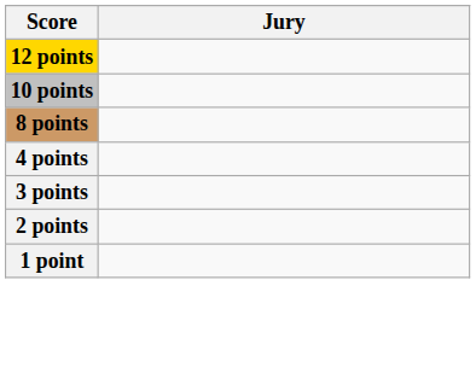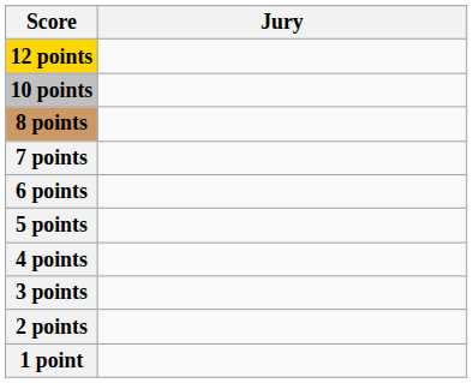 <table class="wikitable">
 <tr>
 </tr>
 <tr>
 <th scope="col" width="20%">Score</th>
 <th scope="col" width="80%">Jury</th>
 </tr>
 <tr>
 <th scope="row" style="background:gold">12 points</th>
 <td></td>
 </tr>
 <tr>
 <th scope="row" style="background:silver">10 points</th>
 <td></td>
 </tr>
 <tr>
 <th scope="row" style="background:#CC9966">8 points</th>
 <td></td>
 </tr>
 <tr>
+<th scope="row">7 points</th>
+<td></td>
+</tr>
+<tr>
+<th scope="row">6 points</th>
+<td></td>
+</tr>
+<tr>
+<th scope="row">5 points</th>
+<td></td>
+</tr>
+<tr>
 <th scope="row">4 points</th>
 <td></td>
 </tr>
 <tr>
 <th scope="row">3 points</th>
 <td></td>
 </tr>
 <tr>
 <th scope="row">2 points</th>
 <td></td>
 </tr>
 <tr>
 <th scope="row">1 point</th>
 <td></td>
 </tr>
 </table>
